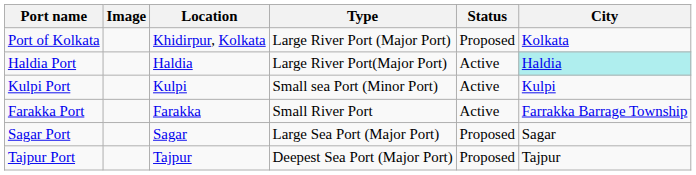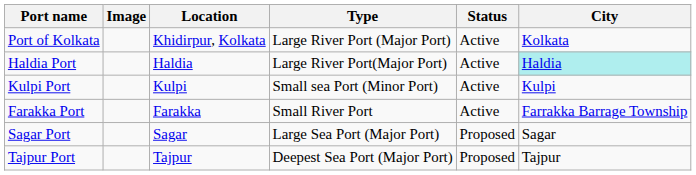 <table class="sortable wikitable">
 <tr>
 <th>Port name</th>
 <th>Image</th>
 <th>Location</th>
 <th>Type</th>
 <th>Status</th>
 <th>City</th>
 </tr>
 <tr>
 <td><a href='#'>Port of Kolkata</a></td>
 <td></td>
 <td><a href='#'>Khidirpur</a>, <a href='#'>Kolkata</a></td>
 <td>Large River Port (Major Port)</td>
-<td>Proposed</td>
+<td>Active</td>
 <td><a href='#'>Kolkata</a></td>
 </tr>
 <tr>
 <td><a href='#'>Haldia Port</a></td>
 <td></td>
 <td><a href='#'>Haldia</a></td>
 <td>Large River Port(Major Port)</td>
 <td>Active</td>
 <td style="background: paleturquoise;"><a href='#'>Haldia</a></td>
 </tr>
 <tr>
 <td><a href='#'>Kulpi Port</a></td>
 <td></td>
 <td><a href='#'>Kulpi</a></td>
 <td>Small sea Port (Minor Port)</td>
 <td>Active</td>
 <td><a href='#'>Kulpi</a></td>
 </tr>
 <tr>
 <td><a href='#'>Farakka Port</a></td>
 <td></td>
 <td><a href='#'>Farakka</a></td>
 <td>Small River Port</td>
 <td>Active</td>
 <td><a href='#'>Farrakka Barrage Township</a></td>
 </tr>
 <tr>
 <td><a href='#'>Sagar Port</a></td>
 <td></td>
 <td><a href='#'>Sagar</a></td>
 <td>Large Sea Port (Major Port)</td>
 <td>Proposed</td>
 <td>Sagar</td>
 </tr>
 <tr>
 <td><a href='#'>Tajpur Port</a></td>
 <td></td>
 <td><a href='#'>Tajpur</a></td>
 <td>Deepest Sea Port (Major Port)</td>
 <td>Proposed</td>
 <td>Tajpur</td>
 </tr>
 </table>
